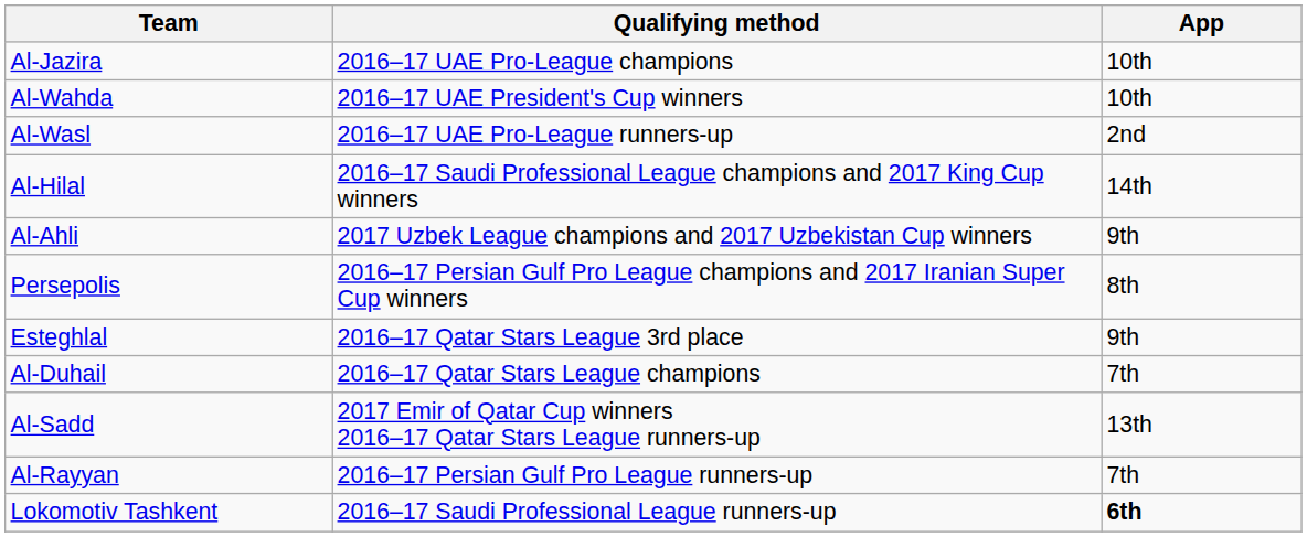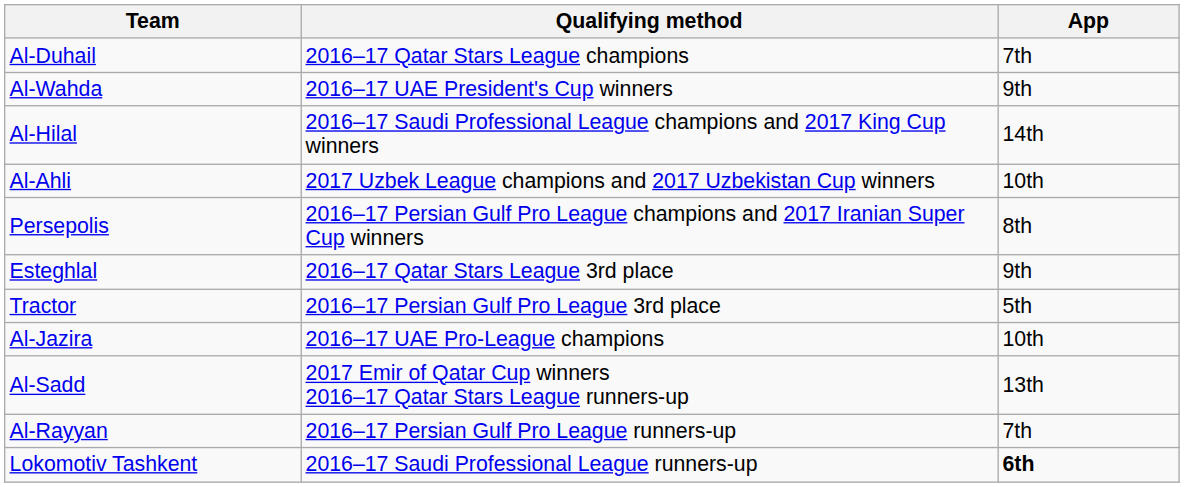 <table class="wikitable" style="table-layout:fixed;width:100%;">
 <tr>
 <th width=25%>Team</th>
 <th width=60%>Qualifying method</th>
 <th width=15%>App </th>
 </tr>
 <tr>
-<td> <a href='#'>Al-Jazira</a></td>
-<td><a href='#'>2016–17 UAE Pro-League</a> champions</td>
-<td>10th </td>
+<td> <a href='#'>Al-Duhail</a></td>
+<td><a href='#'>2016–17 Qatar Stars League</a> champions</td>
+<td>7th </td>
 </tr>
 <tr>
 <td> <a href='#'>Al-Wahda</a></td>
 <td><a href='#'>2016–17 UAE President's Cup</a> winners</td>
-<td>10th </td>
-</tr>
-<tr>
-<td> <a href='#'>Al-Wasl</a></td>
-<td><a href='#'>2016–17 UAE Pro-League</a> runners-up</td>
-<td>2nd </td>
+<td>9th </td>
 </tr>
 <tr>
 <td> <a href='#'>Al-Hilal</a></td>
 <td><a href='#'>2016–17 Saudi Professional League</a> champions and <a href='#'>2017 King Cup</a> winners</td>
 <td>14th </td>
 </tr>
 <tr>
 <td> <a href='#'>Al-Ahli</a></td>
 <td><a href='#'>2017 Uzbek League</a> champions and <a href='#'>2017 Uzbekistan Cup</a> winners</td>
-<td>9th </td>
+<td>10th </td>
 </tr>
 <tr>
 <td> <a href='#'>Persepolis</a></td>
 <td><a href='#'>2016–17 Persian Gulf Pro League</a> champions and <a href='#'>2017 Iranian Super Cup</a> winners</td>
 <td>8th </td>
 </tr>
 <tr>
 <td> <a href='#'>Esteghlal</a></td>
 <td><a href='#'>2016–17 Qatar Stars League</a> 3rd place</td>
 <td>9th </td>
 </tr>
 <tr>
-<td> <a href='#'>Al-Duhail</a></td>
-<td><a href='#'>2016–17 Qatar Stars League</a> champions</td>
-<td>7th </td>
+<td> <a href='#'>Tractor</a></td>
+<td><a href='#'>2016–17 Persian Gulf Pro League</a> 3rd place</td>
+<td>5th </td>
+</tr>
+<tr>
+<td> <a href='#'>Al-Jazira</a></td>
+<td><a href='#'>2016–17 UAE Pro-League</a> champions</td>
+<td>10th </td>
 </tr>
 <tr>
 <td> <a href='#'>Al-Sadd</a></td>
 <td><a href='#'>2017 Emir of Qatar Cup</a> winners<br><a href='#'>2016–17 Qatar Stars League</a> runners-up</td>
 <td>13th </td>
 </tr>
 <tr>
 <td> <a href='#'>Al-Rayyan</a></td>
 <td><a href='#'>2016–17 Persian Gulf Pro League</a> runners-up</td>
 <td>7th </td>
 </tr>
 <tr>
 <td> <a href='#'>Lokomotiv Tashkent</a></td>
 <td><a href='#'>2016–17 Saudi Professional League</a> runners-up</td>
 <td><strong>6th </strong></td>
 </tr>
 </table>
